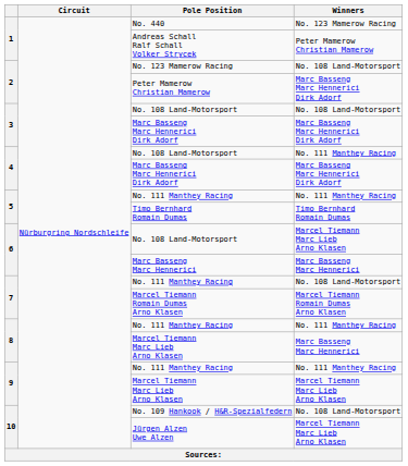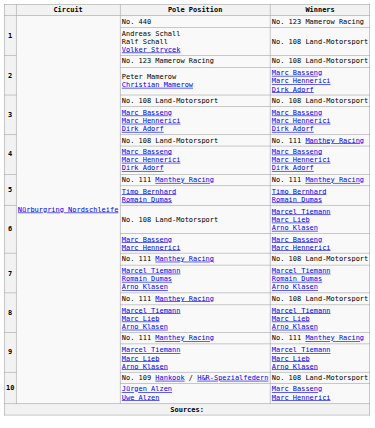 <table class="wikitable" style="font-size: 85%;">
 <tr>
 <th></th>
 <th>Circuit</th>
 <th>Pole Position</th>
 <th>Winners</th>
 </tr>
 <tr>
 <th rowspan=2>1</th>
 <td rowspan=20> <a href='#'>Nürburgring Nordschleife</a></td>
 <td>No. 440</td>
 <td>No. 123 Mamerow Racing</td>
 </tr>
 <tr>
 <td> Andreas Schall<br> Ralf Schall<br> <a href='#'>Volker Strycek</a></td>
-<td> Peter Mamerow<br> <a href='#'>Christian Mamerow</a></td>
+<td>No. 108 Land-Motorsport</td>
 </tr>
 <tr>
 <th rowspan=2>2</th>
 <td>No. 123 Mamerow Racing</td>
 <td>No. 108 Land-Motorsport</td>
 </tr>
 <tr>
 <td> Peter Mamerow<br> <a href='#'>Christian Mamerow</a></td>
 <td> <a href='#'>Marc Basseng</a><br> <a href='#'>Marc Hennerici</a><br> <a href='#'>Dirk Adorf</a></td>
 </tr>
 <tr>
 <th rowspan=2>3</th>
 <td>No. 108 Land-Motorsport</td>
 <td>No. 108 Land-Motorsport</td>
 </tr>
 <tr>
 <td> <a href='#'>Marc Basseng</a><br> <a href='#'>Marc Hennerici</a><br> <a href='#'>Dirk Adorf</a></td>
 <td> <a href='#'>Marc Basseng</a><br> <a href='#'>Marc Hennerici</a><br> <a href='#'>Dirk Adorf</a></td>
 </tr>
 <tr>
 <th rowspan=2>4</th>
 <td>No. 108 Land-Motorsport</td>
 <td>No. 111 <a href='#'>Manthey Racing</a></td>
 </tr>
 <tr>
 <td> <a href='#'>Marc Basseng</a><br> <a href='#'>Marc Hennerici</a><br> <a href='#'>Dirk Adorf</a></td>
 <td> <a href='#'>Marc Basseng</a><br> <a href='#'>Marc Hennerici</a><br> <a href='#'>Dirk Adorf</a></td>
 </tr>
 <tr>
 <th rowspan=2>5</th>
 <td>No. 111 <a href='#'>Manthey Racing</a></td>
 <td>No. 111 <a href='#'>Manthey Racing</a></td>
 </tr>
 <tr>
 <td> <a href='#'>Timo Bernhard</a><br> <a href='#'>Romain Dumas</a></td>
 <td> <a href='#'>Timo Bernhard</a><br> <a href='#'>Romain Dumas</a></td>
 </tr>
 <tr>
 <th rowspan=2>6</th>
 <td>No. 108 Land-Motorsport</td>
 <td> <a href='#'>Marcel Tiemann</a><br> <a href='#'>Marc Lieb</a><br> <a href='#'>Arno Klasen</a></td>
 </tr>
 <tr>
 <td> <a href='#'>Marc Basseng</a><br> <a href='#'>Marc Hennerici</a></td>
 <td> <a href='#'>Marc Basseng</a><br> <a href='#'>Marc Hennerici</a></td>
 </tr>
 <tr>
 <th rowspan=2>7</th>
 <td>No. 111 <a href='#'>Manthey Racing</a></td>
 <td>No. 108 Land-Motorsport</td>
 </tr>
 <tr>
 <td> <a href='#'>Marcel Tiemann</a><br> <a href='#'>Romain Dumas</a><br> <a href='#'>Arno Klasen</a></td>
 <td> <a href='#'>Marcel Tiemann</a><br> <a href='#'>Romain Dumas</a><br> <a href='#'>Arno Klasen</a></td>
 </tr>
 <tr>
 <th rowspan=2>8</th>
 <td>No. 111 <a href='#'>Manthey Racing</a></td>
-<td>No. 111 <a href='#'>Manthey Racing</a></td>
+<td>No. 108 Land-Motorsport</td>
 </tr>
 <tr>
 <td> <a href='#'>Marcel Tiemann</a><br> <a href='#'>Marc Lieb</a><br> <a href='#'>Arno Klasen</a></td>
-<td> <a href='#'>Marc Basseng</a><br> <a href='#'>Marc Hennerici</a></td>
+<td> <a href='#'>Marcel Tiemann</a><br> <a href='#'>Marc Lieb</a><br> <a href='#'>Arno Klasen</a></td>
 </tr>
 <tr>
 <th rowspan=2>9</th>
 <td>No. 111 <a href='#'>Manthey Racing</a></td>
 <td>No. 111 <a href='#'>Manthey Racing</a></td>
 </tr>
 <tr>
 <td> <a href='#'>Marcel Tiemann</a><br> <a href='#'>Marc Lieb</a><br> <a href='#'>Arno Klasen</a></td>
 <td> <a href='#'>Marcel Tiemann</a><br> <a href='#'>Marc Lieb</a><br> <a href='#'>Arno Klasen</a></td>
 </tr>
 <tr>
 <th rowspan=2>10</th>
 <td>No. 109 <a href='#'>Hankook</a> / <a href='#'>H&R-Spezialfedern</a></td>
 <td>No. 108 Land-Motorsport</td>
 </tr>
 <tr>
 <td> <a href='#'>Jürgen Alzen</a><br> <a href='#'>Uwe Alzen</a></td>
-<td> <a href='#'>Marcel Tiemann</a><br> <a href='#'>Marc Lieb</a><br> <a href='#'>Arno Klasen</a></td>
+<td> <a href='#'>Marc Basseng</a><br> <a href='#'>Marc Hennerici</a></td>
 </tr>
 <tr>
 <th colspan=4>Sources:</th>
 </tr>
 </table>
